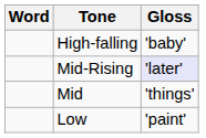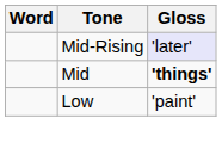 <table class="wikitable">
 <tr>
 <th>Word</th>
 <th>Tone</th>
 <th>Gloss</th>
-</tr>
-<tr>
-<td></td>
-<td>High-falling</td>
-<td>'baby'</td>
 </tr>
 <tr>
 <td></td>
 <td>Mid-Rising</td>
 <td style="background: lavender;">'later'</td>
 </tr>
 <tr>
 <td></td>
 <td>Mid</td>
-<td>'things'</td>
+<td><strong>'things'</strong></td>
 </tr>
 <tr>
 <td></td>
 <td>Low</td>
 <td>'paint'</td>
 </tr>
 </table>
